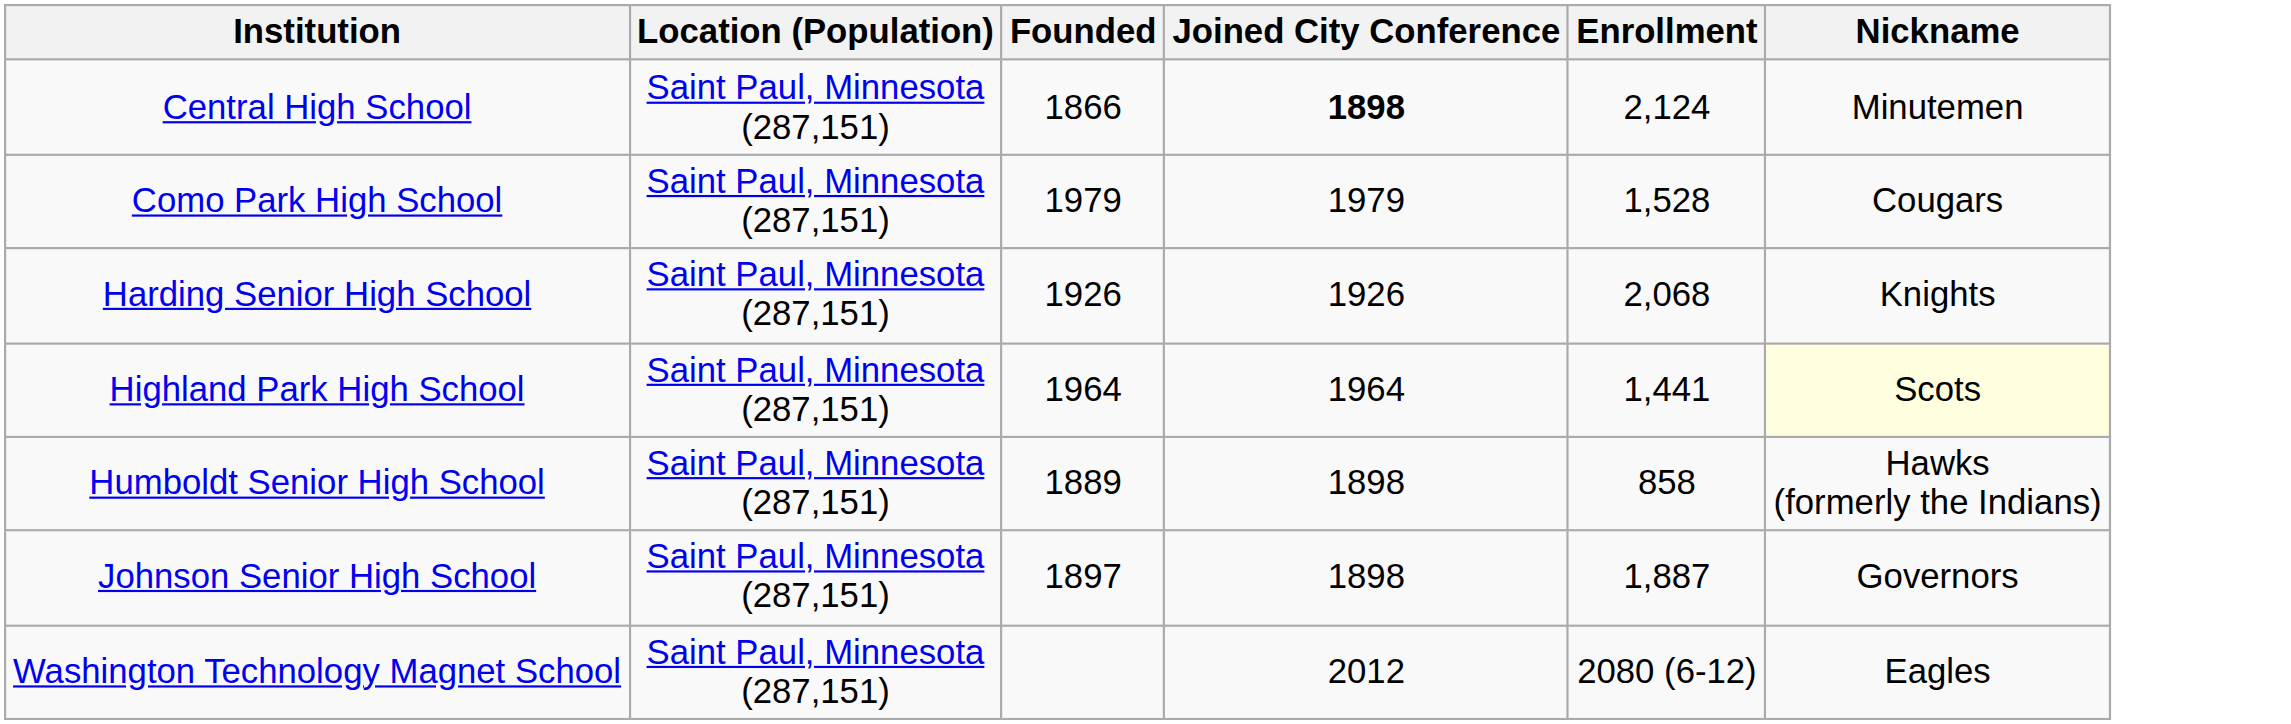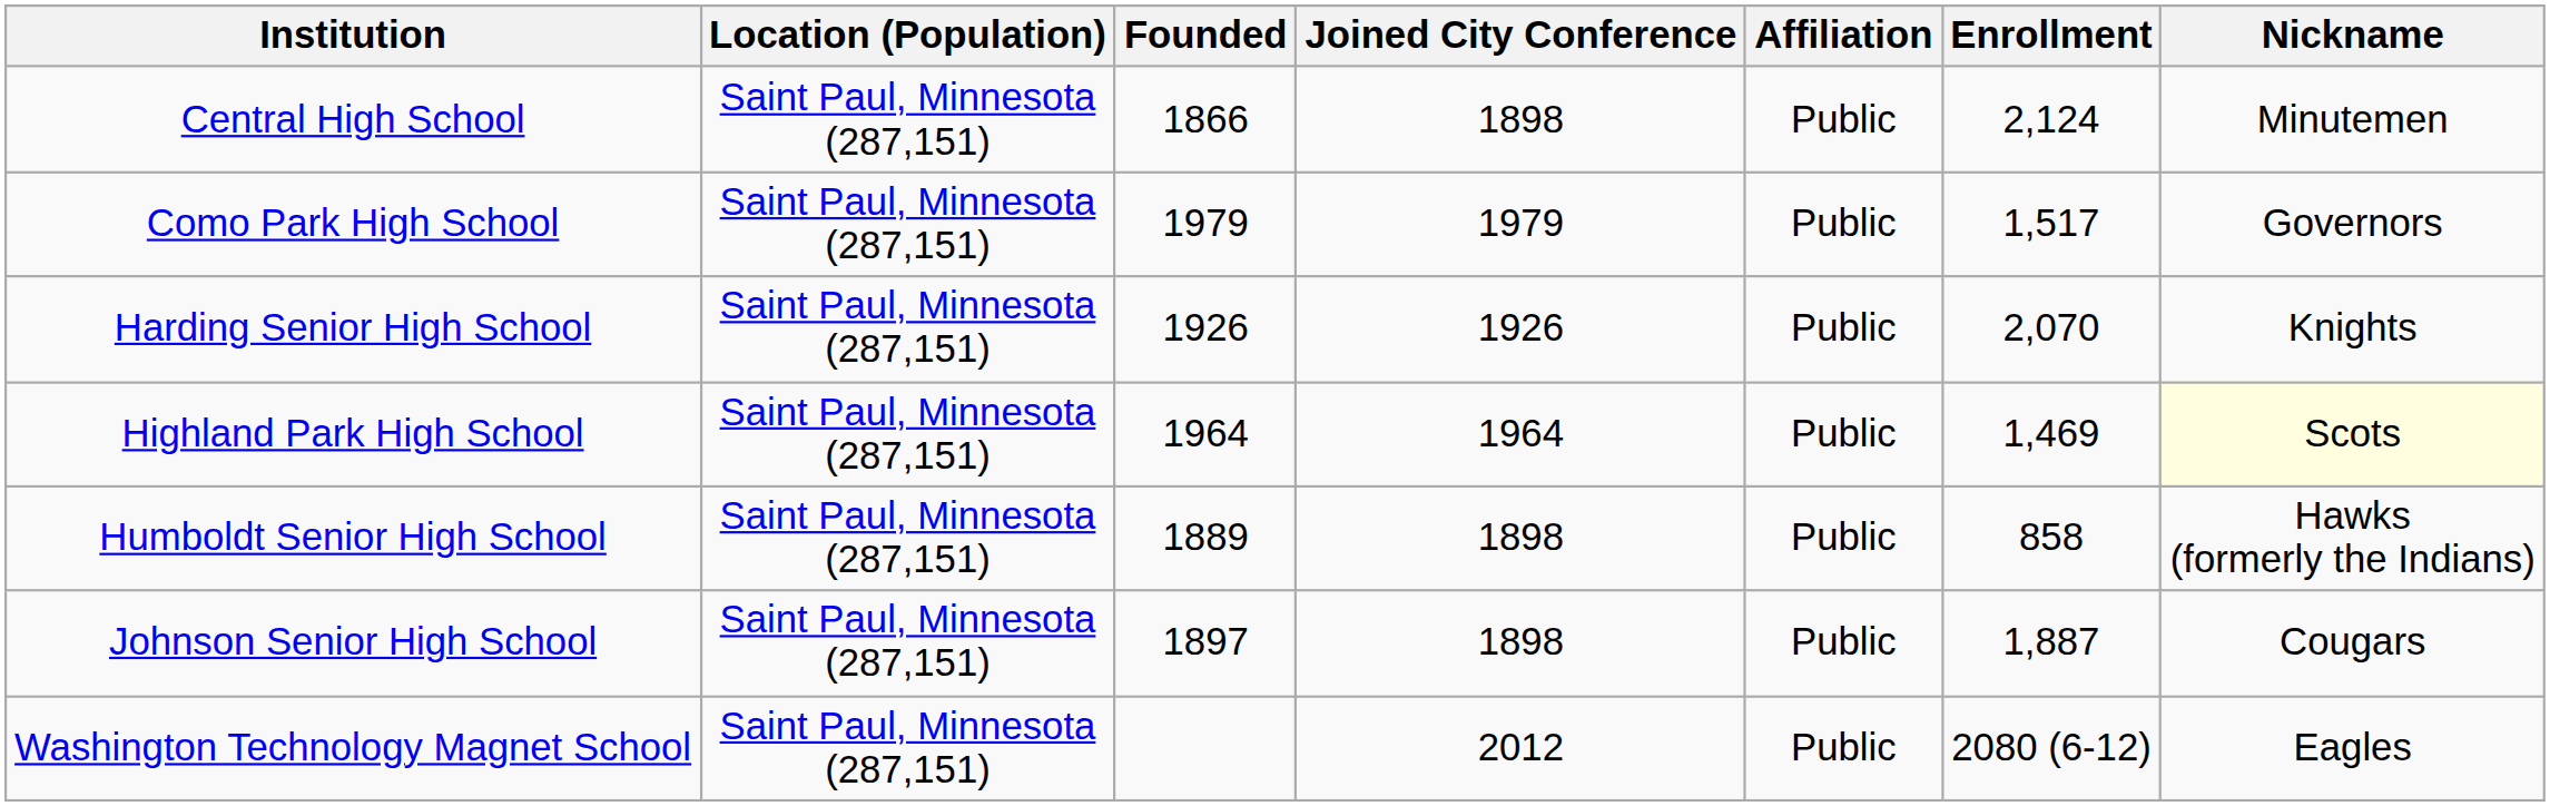 <table class="wikitable sortable" style="text-align: center;">
 <tr>
 <th>Institution</th>
 <th>Location (Population)</th>
 <th>Founded</th>
 <th>Joined City Conference</th>
+<th>Affiliation</th>
 <th>Enrollment</th>
 <th>Nickname</th>
 </tr>
 <tr>
 <td><a href='#'>Central High School</a></td>
 <td><a href='#'>Saint Paul, Minnesota</a><br>(287,151)</td>
 <td>1866</td>
-<td><strong>1898</strong></td>
+<td>1898</td>
+<td>Public</td>
 <td>2,124</td>
 <td>Minutemen</td>
 </tr>
 <tr>
 <td><a href='#'>Como Park High School</a></td>
 <td><a href='#'>Saint Paul, Minnesota</a><br>(287,151)</td>
 <td>1979</td>
 <td>1979</td>
-<td>1,528</td>
-<td>Cougars</td>
+<td>Public</td>
+<td>1,517</td>
+<td>Governors</td>
 </tr>
 <tr>
 <td><a href='#'>Harding Senior High School</a></td>
 <td><a href='#'>Saint Paul, Minnesota</a><br>(287,151)</td>
 <td>1926</td>
 <td>1926</td>
-<td>2,068</td>
+<td>Public</td>
+<td>2,070</td>
 <td>Knights</td>
 </tr>
 <tr>
 <td><a href='#'>Highland Park High School</a></td>
 <td><a href='#'>Saint Paul, Minnesota</a><br>(287,151)</td>
 <td>1964</td>
 <td>1964</td>
-<td>1,441</td>
+<td>Public</td>
+<td>1,469</td>
 <td style="background: lightyellow;">Scots</td>
 </tr>
 <tr>
 <td><a href='#'>Humboldt Senior High School</a></td>
 <td><a href='#'>Saint Paul, Minnesota</a><br>(287,151)</td>
 <td>1889</td>
 <td>1898</td>
+<td>Public</td>
 <td>858</td>
 <td>Hawks <br>(formerly the Indians)</td>
 </tr>
 <tr>
 <td><a href='#'>Johnson Senior High School</a></td>
 <td><a href='#'>Saint Paul, Minnesota</a><br>(287,151)</td>
 <td>1897</td>
 <td>1898</td>
+<td>Public</td>
 <td>1,887</td>
-<td>Governors</td>
+<td>Cougars</td>
 </tr>
 <tr>
 <td><a href='#'>Washington Technology Magnet School</a></td>
 <td><a href='#'>Saint Paul, Minnesota</a><br>(287,151)</td>
 <td></td>
 <td>2012</td>
+<td>Public</td>
 <td>2080 (6-12)</td>
 <td>Eagles</td>
 </tr>
 </table>
